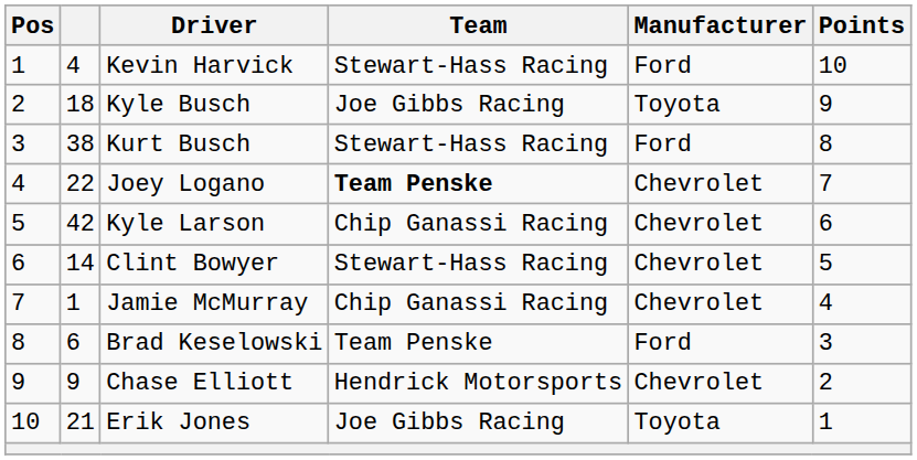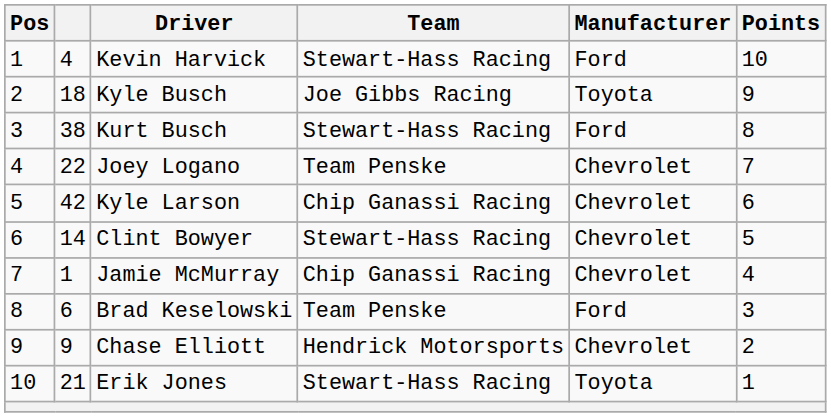 <table class="wikitable" style="font-size:98%">
 <tr>
 <th>Pos</th>
 <th></th>
 <th>Driver</th>
 <th>Team</th>
 <th>Manufacturer</th>
 <th>Points</th>
 </tr>
 <tr>
 <td>1</td>
 <td>4</td>
 <td>Kevin Harvick</td>
 <td>Stewart-Hass Racing</td>
 <td>Ford</td>
 <td>10</td>
 </tr>
 <tr>
 <td>2</td>
 <td>18</td>
 <td>Kyle Busch</td>
 <td>Joe Gibbs Racing</td>
 <td>Toyota</td>
 <td>9</td>
 </tr>
 <tr>
 <td>3</td>
 <td>38</td>
 <td>Kurt Busch</td>
 <td>Stewart-Hass Racing</td>
 <td>Ford</td>
 <td>8</td>
 </tr>
 <tr>
 <td>4</td>
 <td>22</td>
 <td>Joey Logano</td>
-<td><strong>Team Penske</strong></td>
+<td>Team Penske</td>
 <td>Chevrolet</td>
 <td>7</td>
 </tr>
 <tr>
 <td>5</td>
 <td>42</td>
 <td>Kyle Larson</td>
 <td>Chip Ganassi Racing</td>
 <td>Chevrolet</td>
 <td>6</td>
 </tr>
 <tr>
 <td>6</td>
 <td>14</td>
 <td>Clint Bowyer</td>
 <td>Stewart-Hass Racing</td>
 <td>Chevrolet</td>
 <td>5</td>
 </tr>
 <tr>
 <td>7</td>
 <td>1</td>
 <td>Jamie McMurray</td>
 <td>Chip Ganassi Racing</td>
 <td>Chevrolet</td>
 <td>4</td>
 </tr>
 <tr>
 <td>8</td>
 <td>6</td>
 <td>Brad Keselowski</td>
 <td>Team Penske</td>
 <td>Ford</td>
 <td>3</td>
 </tr>
 <tr>
 <td>9</td>
 <td>9</td>
 <td>Chase Elliott</td>
 <td>Hendrick Motorsports</td>
 <td>Chevrolet</td>
 <td>2</td>
 </tr>
 <tr>
 <td>10</td>
 <td>21</td>
 <td>Erik Jones</td>
-<td>Joe Gibbs Racing</td>
+<td>Stewart-Hass Racing</td>
 <td>Toyota</td>
 <td>1</td>
 </tr>
 <tr>
 <th colspan="6"></th>
 </tr>
 </table>
